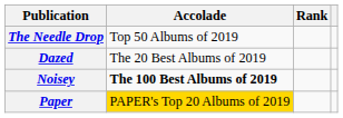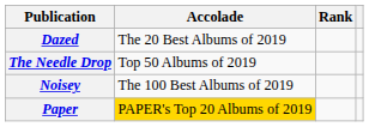 <table class="wikitable sortable plainrowheaders">
 <tr>
 <th scope="col">Publication</th>
 <th scope="col">Accolade</th>
 <th scope="col">Rank</th>
 <th scope="col" class="unsortable"></th>
 </tr>
 <tr>
+<th scope="row"><em><a href='#'>Dazed</a></em></th>
+<td>The 20 Best Albums of 2019</td>
+<td></td>
+<td></td>
+</tr>
+<tr>
 <th scope="row"><em><a href='#'>The Needle Drop</a></em></th>
 <td>Top 50 Albums of 2019</td>
 <td></td>
 <td></td>
 </tr>
 <tr>
-<th scope="row"><em><a href='#'>Dazed</a></em></th>
-<td>The 20 Best Albums of 2019</td>
-<td></td>
-<td></td>
-</tr>
-<tr>
 <th scope="row"><em><a href='#'>Noisey</a></em></th>
-<td><strong>The 100 Best Albums of 2019</strong></td>
+<td>The 100 Best Albums of 2019</td>
 <td></td>
 <td></td>
 </tr>
 <tr>
 <th scope="row"><em><a href='#'>Paper</a></em></th>
 <td style="background: gold;">PAPER's Top 20 Albums of 2019</td>
 <td></td>
 <td></td>
 </tr>
 </table>
